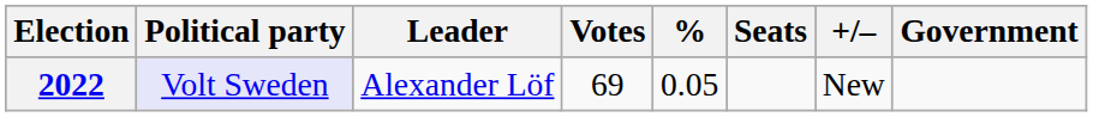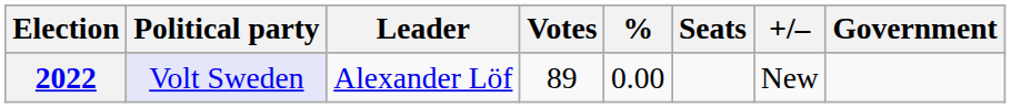 <table class="wikitable" style="text-align: right;">
 <tr>
 <th>Election</th>
 <th>Political party</th>
 <th>Leader</th>
 <th>Votes</th>
 <th>%</th>
 <th>Seats</th>
 <th>+/–</th>
 <th>Government</th>
 </tr>
 <tr>
 <th align="center"><a href='#'>2022</a></th>
 <td align="center" style="background: lavender;"><a href='#'>Volt Sweden</a></td>
 <td align="left"><a href='#'>Alexander Löf</a></td>
-<td align="center">69</td>
-<td align="center">0.05</td>
+<td align="center">89</td>
+<td align="center">0.00</td>
 <td></td>
 <td align="center">New</td>
 <td></td>
 </tr>
 </table>
